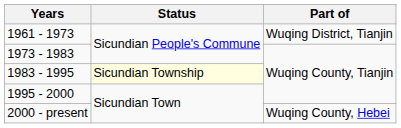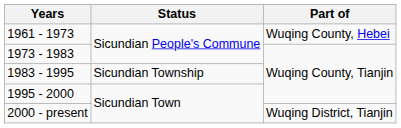 <table class="wikitable">
 <tr>
 <th>Years</th>
 <th>Status</th>
 <th>Part of</th>
 </tr>
 <tr>
 <td>1961 - 1973</td>
 <td rowspan="2">Sicundian <a href='#'>People's Commune</a></td>
-<td>Wuqing District, Tianjin</td>
+<td>Wuqing County, <a href='#'>Hebei</a></td>
 </tr>
 <tr>
 <td>1973  - 1983</td>
 <td rowspan="3">Wuqing County, Tianjin</td>
 </tr>
 <tr>
 <td>1983 - 1995</td>
-<td style="background: lightyellow;">Sicundian Township</td>
+<td>Sicundian Township</td>
 </tr>
 <tr>
 <td>1995 - 2000</td>
 <td rowspan="2">Sicundian Town</td>
 </tr>
 <tr>
 <td>2000 - present</td>
-<td>Wuqing County, <a href='#'>Hebei</a></td>
+<td>Wuqing District, Tianjin</td>
 </tr>
 </table>
